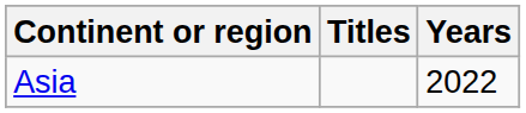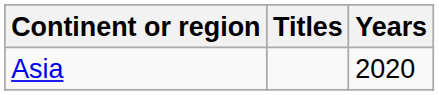 <table class="wikitable" style="font-size: 95%;">
 <tr>
 <th>Continent or region</th>
 <th>Titles</th>
 <th>Years</th>
 </tr>
 <tr>
 <td><a href='#'>Asia</a></td>
 <td></td>
-<td>2022</td>
+<td>2020</td>
 </tr>
 </table>
